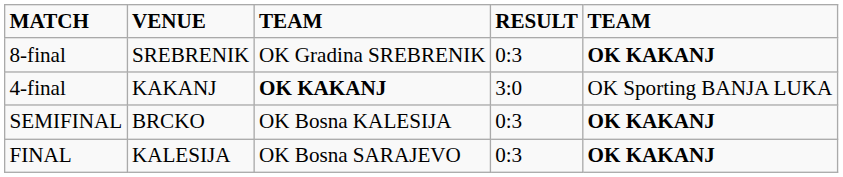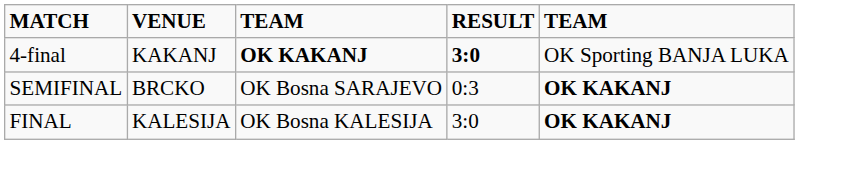 <table class="wikitable">
 <tr>
 <td><strong>MATCH</strong></td>
 <td><strong>VENUE</strong></td>
 <td><strong>TEAM</strong></td>
 <td><strong>RESULT</strong></td>
 <td><strong>TEAM</strong></td>
 </tr>
 <tr>
-<td>8-final</td>
-<td>SREBRENIK</td>
-<td>OK Gradina SREBRENIK</td>
-<td>0:3</td>
-<td><strong>OK KAKANJ</strong></td>
-</tr>
-<tr>
 <td>4-final</td>
 <td>KAKANJ</td>
 <td><strong>OK KAKANJ</strong></td>
-<td>3:0</td>
+<td><strong>3:0</strong></td>
 <td>OK Sporting BANJA LUKA</td>
 </tr>
 <tr>
 <td>SEMIFINAL</td>
 <td>BRCKO</td>
-<td>OK Bosna KALESIJA</td>
+<td>OK Bosna SARAJEVO</td>
 <td>0:3</td>
 <td><strong>OK KAKANJ</strong></td>
 </tr>
 <tr>
 <td>FINAL</td>
 <td>KALESIJA</td>
-<td>OK Bosna SARAJEVO</td>
-<td>0:3</td>
+<td>OK Bosna KALESIJA</td>
+<td>3:0</td>
 <td><strong>OK KAKANJ</strong></td>
 </tr>
 </table>
